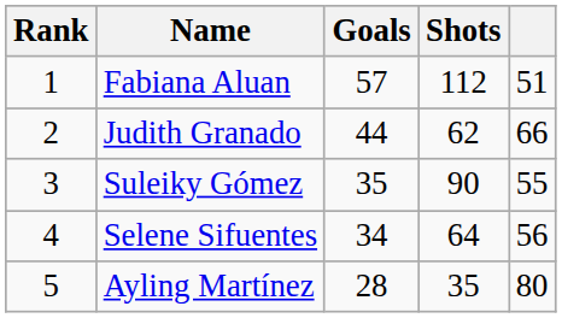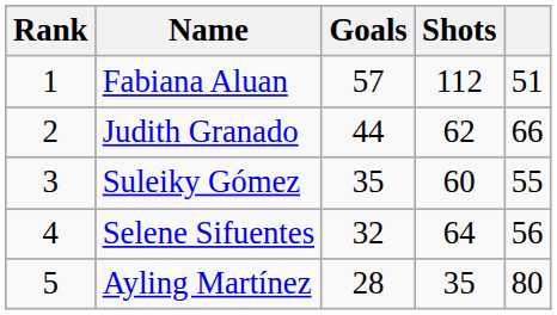 <table class="wikitable" style="text-align: center;">
 <tr>
 <th>Rank</th>
 <th>Name</th>
 <th>Goals</th>
 <th>Shots</th>
 <th></th>
 </tr>
 <tr>
 <td>1</td>
 <td align=left> <a href='#'>Fabiana Aluan</a></td>
 <td>57</td>
 <td>112</td>
 <td>51</td>
 </tr>
 <tr>
 <td>2</td>
 <td align=left> <a href='#'>Judith Granado</a></td>
 <td>44</td>
 <td>62</td>
 <td>66</td>
 </tr>
 <tr>
 <td>3</td>
 <td align=left> <a href='#'>Suleiky Gómez</a></td>
 <td>35</td>
-<td>90</td>
+<td>60</td>
 <td>55</td>
 </tr>
 <tr>
 <td>4</td>
 <td align=left> <a href='#'>Selene Sifuentes</a></td>
-<td>34</td>
+<td>32</td>
 <td>64</td>
 <td>56</td>
 </tr>
 <tr>
 <td>5</td>
 <td align=left> <a href='#'>Ayling Martínez</a></td>
 <td>28</td>
 <td>35</td>
 <td>80</td>
 </tr>
 </table>
